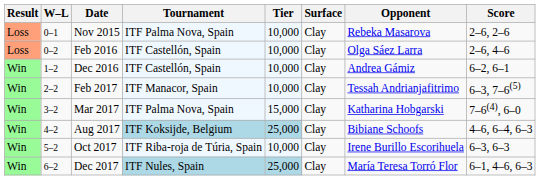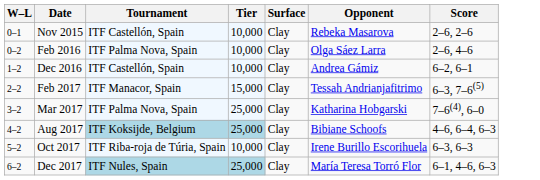 <table class="sortable wikitable">
 <tr>
-<th>Result</th>
 <th class="unsortable">W–L</th>
 <th>Date</th>
 <th>Tournament</th>
 <th>Tier</th>
 <th>Surface</th>
 <th>Opponent</th>
 <th class="unsortable">Score</th>
 </tr>
 <tr>
-<td bgcolor=FFA07A>Loss</td>
 <td><small>0–1</small></td>
 <td>Nov 2015</td>
-<td style="background:#f0f8ff;">ITF Palma Nova, Spain</td>
+<td style="background:#f0f8ff;">ITF Castellón, Spain</td>
 <td style="background:#f0f8ff;">10,000</td>
 <td>Clay</td>
 <td> <a href='#'>Rebeka Masarova</a></td>
 <td>2–6, 2–6</td>
 </tr>
 <tr>
-<td bgcolor=FFA07A>Loss</td>
 <td><small>0–2</small></td>
 <td>Feb 2016</td>
-<td style="background:#f0f8ff;">ITF Castellón, Spain</td>
+<td style="background:#f0f8ff;">ITF Palma Nova, Spain</td>
 <td style="background:#f0f8ff;">10,000</td>
 <td>Clay</td>
 <td> <a href='#'>Olga Sáez Larra</a></td>
 <td>2–6, 4–6</td>
 </tr>
 <tr>
-<td bgcolor="98FB98">Win</td>
 <td><small>1–2</small></td>
 <td>Dec 2016</td>
 <td style="background:#f0f8ff;">ITF Castellón, Spain</td>
 <td style="background:#f0f8ff;">10,000</td>
 <td>Clay</td>
 <td> <a href='#'>Andrea Gámiz</a></td>
 <td>6–2, 6–1</td>
 </tr>
 <tr>
-<td bgcolor="98FB98">Win</td>
 <td><small>2–2</small></td>
 <td>Feb 2017</td>
 <td style="background:#f0f8ff;">ITF Manacor, Spain</td>
-<td style="background:#f0f8ff;">10,000</td>
+<td style="background:#f0f8ff;">15,000</td>
 <td>Clay</td>
 <td> <a href='#'>Tessah Andrianjafitrimo</a></td>
 <td>6–3, 7–6<sup>(5)</sup></td>
 </tr>
 <tr>
-<td bgcolor="98FB98">Win</td>
 <td><small>3–2</small></td>
 <td>Mar 2017</td>
 <td style="background:#f0f8ff;">ITF Palma Nova, Spain</td>
-<td style="background:#f0f8ff;">15,000</td>
+<td style="background:#f0f8ff;">25,000</td>
 <td>Clay</td>
 <td> <a href='#'>Katharina Hobgarski</a></td>
 <td>7–6<sup>(4)</sup>, 6–0</td>
 </tr>
 <tr>
-<td bgcolor="98FB98">Win</td>
 <td><small>4–2</small></td>
 <td>Aug 2017</td>
 <td style="background:lightblue;">ITF Koksijde, Belgium</td>
 <td style="background:lightblue;">25,000</td>
 <td>Clay</td>
 <td> <a href='#'>Bibiane Schoofs</a></td>
 <td>4–6, 6–4, 6–3</td>
 </tr>
 <tr>
-<td bgcolor="98FB98">Win</td>
 <td><small>5–2</small></td>
 <td>Oct 2017</td>
 <td style="background:#f0f8ff;">ITF Riba-roja de Túria, Spain</td>
 <td style="background:#f0f8ff;">10,000</td>
 <td>Clay</td>
 <td> <a href='#'>Irene Burillo Escorihuela</a></td>
 <td>6–3, 6–3</td>
 </tr>
 <tr>
-<td bgcolor="98FB98">Win</td>
 <td><small>6–2</small></td>
 <td>Dec 2017</td>
 <td style="background:lightblue;">ITF Nules, Spain</td>
 <td style="background:lightblue;">25,000</td>
 <td>Clay</td>
 <td> <a href='#'>María Teresa Torró Flor</a></td>
 <td>6–1, 4–6, 6–3</td>
 </tr>
 </table>
